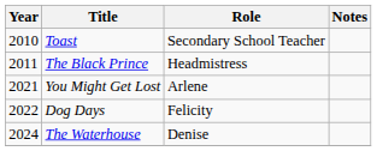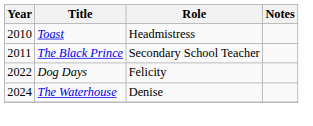 <table class="wikitable sortable">
 <tr>
 <th>Year</th>
 <th>Title</th>
 <th>Role</th>
 <th>Notes</th>
 </tr>
 <tr>
 <td>2010</td>
 <td><em><a href='#'>Toast</a></em></td>
-<td>Secondary School Teacher</td>
+<td>Headmistress</td>
 <td></td>
 </tr>
 <tr>
 <td>2011</td>
 <td><em><a href='#'>The Black Prince</a></em></td>
-<td>Headmistress</td>
-<td></td>
-</tr>
-<tr>
-<td>2021</td>
-<td><em>You Might Get Lost</em></td>
-<td>Arlene</td>
+<td>Secondary School Teacher</td>
 <td></td>
 </tr>
 <tr>
 <td>2022</td>
 <td><em>Dog Days</em></td>
 <td>Felicity</td>
 <td></td>
 </tr>
 <tr>
 <td>2024</td>
 <td><em><a href='#'>The Waterhouse</a></em></td>
 <td>Denise</td>
 <td></td>
 </tr>
 <tr>
 </tr>
 </table>
